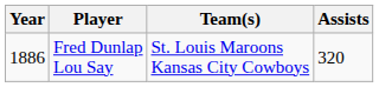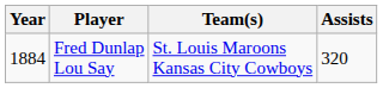 <table class="wikitable sortable">
 <tr>
 <th>Year</th>
 <th>Player</th>
 <th>Team(s)</th>
 <th>Assists</th>
 </tr>
 <tr>
-<td>1886</td>
+<td>1884</td>
 <td><a href='#'>Fred Dunlap</a><br><a href='#'>Lou Say</a></td>
 <td><a href='#'>St. Louis Maroons</a><br><a href='#'>Kansas City Cowboys</a></td>
 <td>320</td>
 </tr>
 </table>
